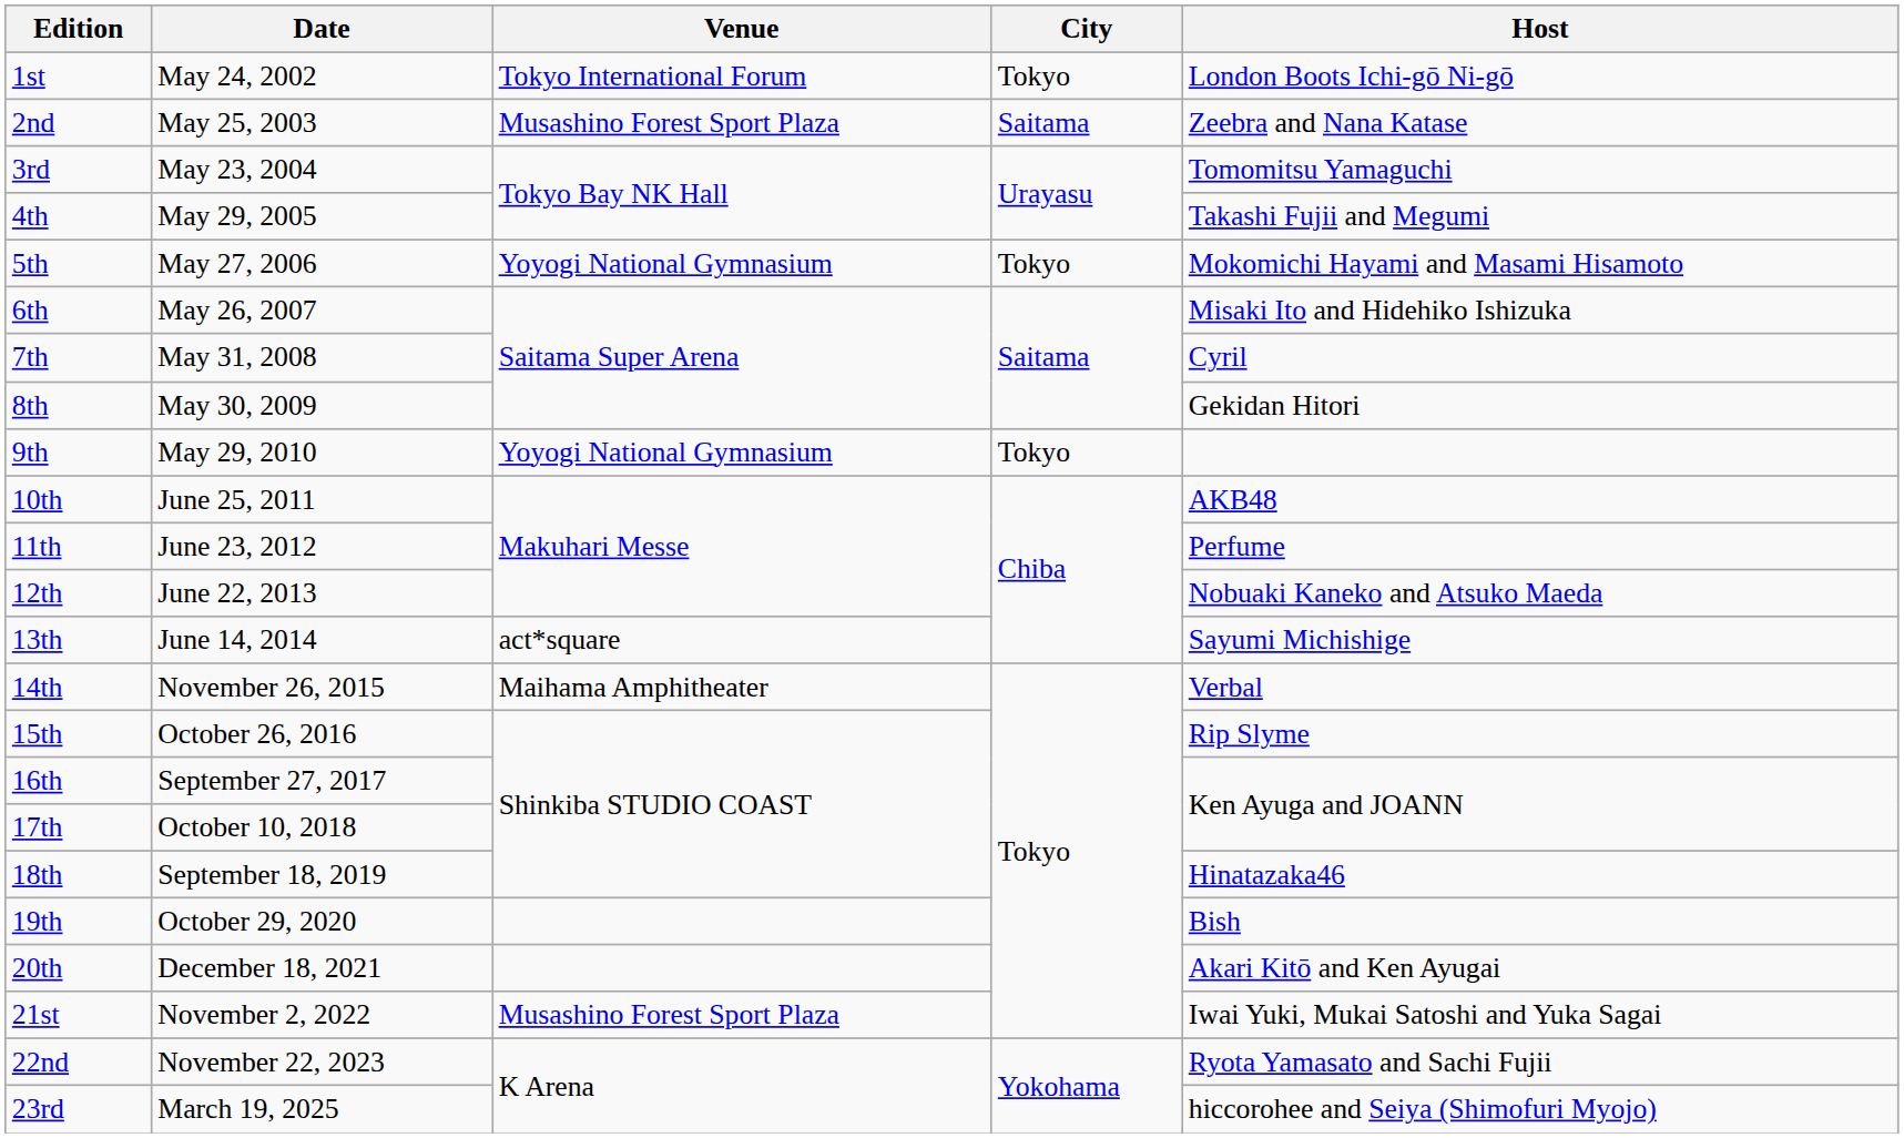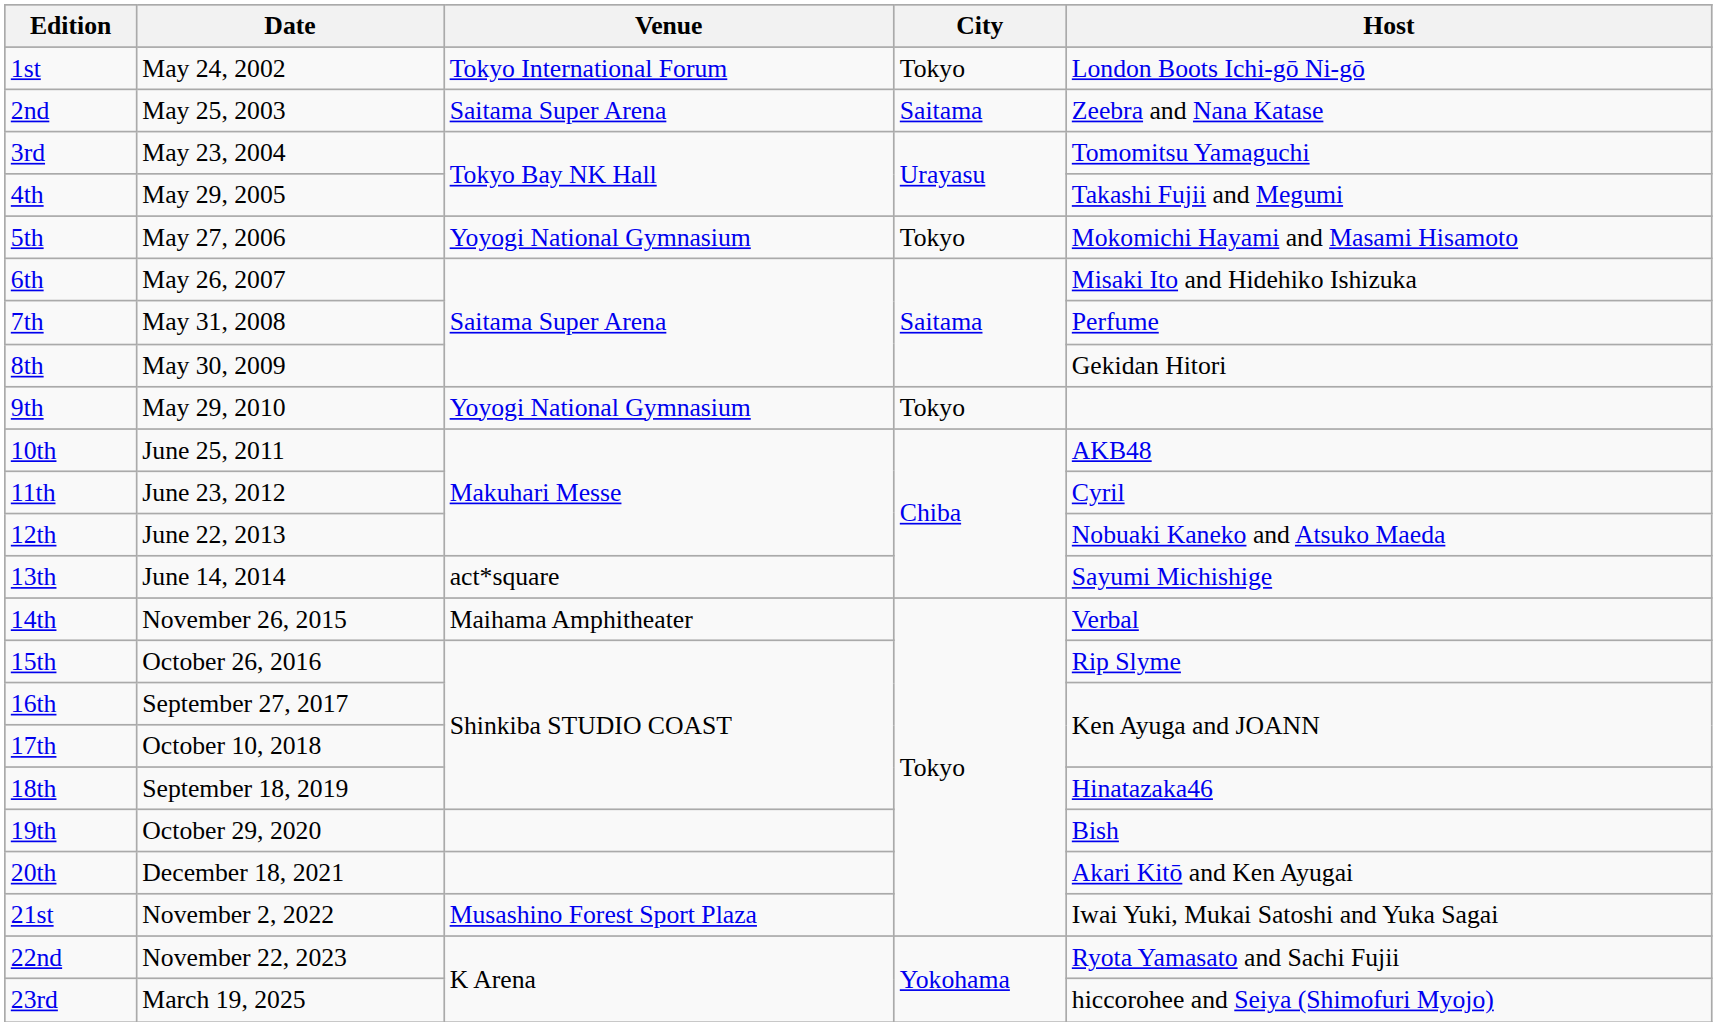 <table class="wikitable" style="font-size:95%; width:80%">
 <tr>
 <th>Edition</th>
 <th>Date</th>
 <th>Venue</th>
 <th>City</th>
 <th>Host</th>
 </tr>
 <tr>
 <td><a href='#'>1st</a></td>
 <td>May 24, 2002</td>
 <td><a href='#'>Tokyo International Forum</a></td>
 <td>Tokyo</td>
 <td><a href='#'>London Boots Ichi-gō Ni-gō</a></td>
 </tr>
 <tr>
 <td><a href='#'>2nd</a></td>
 <td>May 25, 2003</td>
-<td><a href='#'>Musashino Forest Sport Plaza</a></td>
+<td><a href='#'>Saitama Super Arena</a></td>
 <td><a href='#'>Saitama</a></td>
 <td><a href='#'>Zeebra</a> and <a href='#'>Nana Katase</a></td>
 </tr>
 <tr>
 <td><a href='#'>3rd</a></td>
 <td>May 23, 2004</td>
 <td rowspan="2"><a href='#'>Tokyo Bay NK Hall</a></td>
 <td rowspan="2"><a href='#'>Urayasu</a></td>
 <td><a href='#'>Tomomitsu Yamaguchi</a></td>
 </tr>
 <tr>
 <td><a href='#'>4th</a></td>
 <td>May 29, 2005</td>
 <td><a href='#'>Takashi Fujii</a> and <a href='#'>Megumi</a></td>
 </tr>
 <tr>
 <td><a href='#'>5th</a></td>
 <td>May 27, 2006</td>
 <td><a href='#'>Yoyogi National Gymnasium</a></td>
 <td>Tokyo</td>
 <td><a href='#'>Mokomichi Hayami</a> and <a href='#'>Masami Hisamoto</a></td>
 </tr>
 <tr>
 <td><a href='#'>6th</a></td>
 <td>May 26, 2007</td>
 <td rowspan="3"><a href='#'>Saitama Super Arena</a></td>
 <td rowspan="3"><a href='#'>Saitama</a></td>
 <td><a href='#'>Misaki Ito</a> and Hidehiko Ishizuka</td>
 </tr>
 <tr>
 <td><a href='#'>7th</a></td>
 <td>May 31, 2008</td>
-<td><a href='#'>Cyril</a></td>
+<td><a href='#'>Perfume</a></td>
 </tr>
 <tr>
 <td><a href='#'>8th</a></td>
 <td>May 30, 2009</td>
 <td>Gekidan Hitori</td>
 </tr>
 <tr>
 <td><a href='#'>9th</a></td>
 <td>May 29, 2010</td>
 <td><a href='#'>Yoyogi National Gymnasium</a></td>
 <td>Tokyo</td>
 <td></td>
 </tr>
 <tr>
 <td><a href='#'>10th</a></td>
 <td>June 25, 2011</td>
 <td rowspan="3"><a href='#'>Makuhari Messe</a></td>
 <td rowspan="4"><a href='#'>Chiba</a></td>
 <td><a href='#'>AKB48</a></td>
 </tr>
 <tr>
 <td><a href='#'>11th</a></td>
 <td>June 23, 2012</td>
-<td><a href='#'>Perfume</a></td>
+<td><a href='#'>Cyril</a></td>
 </tr>
 <tr>
 <td><a href='#'>12th</a></td>
 <td>June 22, 2013</td>
 <td><a href='#'>Nobuaki Kaneko</a> and <a href='#'>Atsuko Maeda</a></td>
 </tr>
 <tr>
 <td><a href='#'>13th</a></td>
 <td>June 14, 2014</td>
 <td>act*square</td>
 <td><a href='#'>Sayumi Michishige</a></td>
 </tr>
 <tr>
 <td><a href='#'>14th</a></td>
 <td>November 26, 2015</td>
 <td>Maihama Amphitheater</td>
 <td rowspan="8">Tokyo</td>
 <td><a href='#'>Verbal</a></td>
 </tr>
 <tr>
 <td><a href='#'>15th</a></td>
 <td>October 26, 2016</td>
 <td rowspan="4">Shinkiba STUDIO COAST</td>
 <td><a href='#'>Rip Slyme</a></td>
 </tr>
 <tr>
 <td><a href='#'>16th</a></td>
 <td>September 27, 2017</td>
 <td rowspan="2">Ken Ayuga and JOANN</td>
 </tr>
 <tr>
 <td><a href='#'>17th</a></td>
 <td>October 10, 2018</td>
 </tr>
 <tr>
 <td><a href='#'>18th</a></td>
 <td>September 18, 2019</td>
 <td><a href='#'>Hinatazaka46</a></td>
 </tr>
 <tr>
 <td><a href='#'>19th</a></td>
 <td>October 29, 2020</td>
 <td></td>
 <td><a href='#'>Bish</a></td>
 </tr>
 <tr>
 <td><a href='#'>20th</a></td>
 <td>December 18, 2021</td>
 <td></td>
 <td><a href='#'>Akari Kitō</a> and Ken Ayugai</td>
 </tr>
 <tr>
 <td><a href='#'>21st</a></td>
 <td>November 2, 2022</td>
 <td><a href='#'>Musashino Forest Sport Plaza</a></td>
 <td>Iwai Yuki, Mukai Satoshi and Yuka Sagai</td>
 </tr>
 <tr>
 <td><a href='#'>22nd</a></td>
 <td>November 22, 2023</td>
 <td rowspan="2">K Arena</td>
 <td rowspan="2"><a href='#'>Yokohama</a></td>
 <td><a href='#'>Ryota Yamasato</a> and Sachi Fujii</td>
 </tr>
 <tr>
 <td><a href='#'>23rd</a></td>
 <td>March 19, 2025</td>
 <td>hiccorohee and <a href='#'>Seiya (Shimofuri Myojo)</a></td>
 </tr>
 </table>
